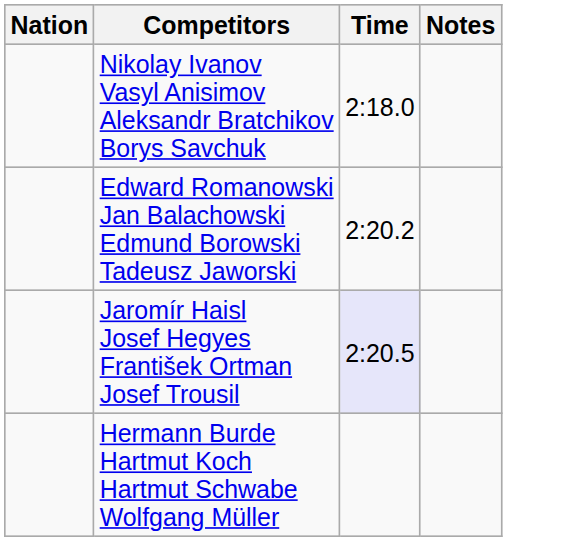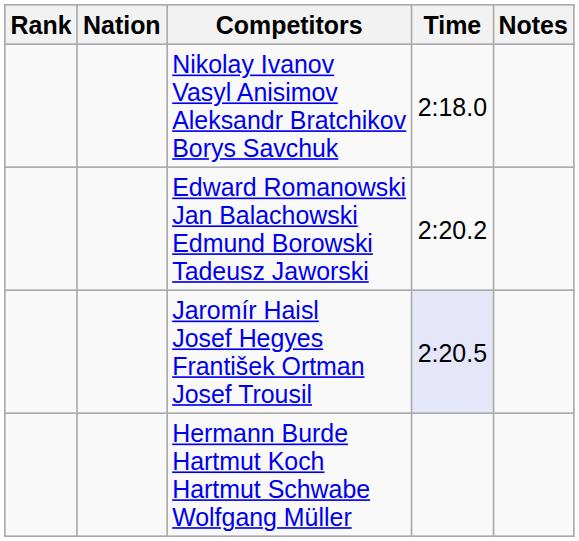 <table class="wikitable sortable" style="text-align:center; font-size:95%">
 <tr>
+<th>Rank</th>
 <th>Nation</th>
 <th>Competitors</th>
 <th>Time</th>
 <th>Notes</th>
 </tr>
 <tr>
+<td></td>
 <td align=left></td>
 <td align=left><a href='#'>Nikolay Ivanov</a><br><a href='#'>Vasyl Anisimov</a><br><a href='#'>Aleksandr Bratchikov</a><br><a href='#'>Borys Savchuk</a></td>
 <td>2:18.0</td>
 <td></td>
 </tr>
 <tr>
+<td></td>
 <td align=left></td>
 <td align=left><a href='#'>Edward Romanowski</a><br><a href='#'>Jan Balachowski</a><br><a href='#'>Edmund Borowski</a><br><a href='#'>Tadeusz Jaworski</a></td>
 <td>2:20.2</td>
 <td></td>
 </tr>
 <tr>
+<td></td>
 <td align=left></td>
 <td align=left><a href='#'>Jaromír Haisl</a><br><a href='#'>Josef Hegyes</a><br><a href='#'>František Ortman</a><br><a href='#'>Josef Trousil</a></td>
 <td style="background: lavender;">2:20.5</td>
 <td></td>
 </tr>
 <tr>
+<td></td>
 <td align=left></td>
 <td align=left><a href='#'>Hermann Burde</a><br><a href='#'>Hartmut Koch</a><br><a href='#'>Hartmut Schwabe</a><br><a href='#'>Wolfgang Müller</a></td>
 <td></td>
 <td></td>
 </tr>
 </table>
